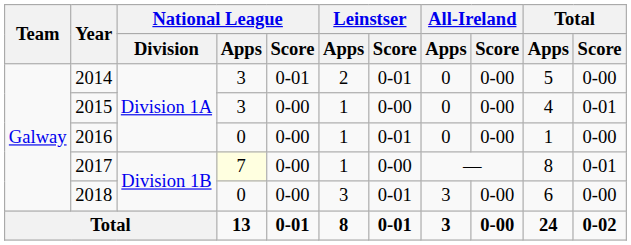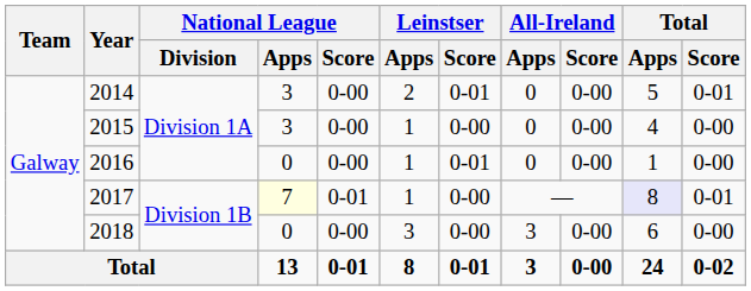 <table class="wikitable" style="text-align:center">
 <tr>
 <th rowspan="2">Team</th>
 <th rowspan="2">Year</th>
 <th colspan="3"><a href='#'>National League</a></th>
 <th colspan="2"><a href='#'>Leinstser</a></th>
 <th colspan="2"><a href='#'>All-Ireland</a></th>
 <th colspan="2">Total</th>
 </tr>
 <tr>
 <th>Division</th>
 <th>Apps</th>
 <th>Score</th>
 <th>Apps</th>
 <th>Score</th>
 <th>Apps</th>
 <th>Score</th>
 <th>Apps</th>
 <th>Score</th>
 </tr>
 <tr>
 <td rowspan="5"><a href='#'>Galway</a></td>
 <td>2014</td>
 <td rowspan="3"><a href='#'>Division 1A</a></td>
 <td>3</td>
-<td>0-01</td>
+<td>0-00</td>
 <td>2</td>
 <td>0-01</td>
 <td>0</td>
 <td>0-00</td>
 <td>5</td>
-<td>0-00</td>
+<td>0-01</td>
 </tr>
 <tr>
 <td>2015</td>
 <td>3</td>
 <td>0-00</td>
 <td>1</td>
 <td>0-00</td>
 <td>0</td>
 <td>0-00</td>
 <td>4</td>
-<td>0-01</td>
+<td>0-00</td>
 </tr>
 <tr>
 <td>2016</td>
 <td>0</td>
 <td>0-00</td>
 <td>1</td>
 <td>0-01</td>
 <td>0</td>
 <td>0-00</td>
 <td>1</td>
 <td>0-00</td>
 </tr>
 <tr>
 <td>2017</td>
 <td rowspan="2"><a href='#'>Division 1B</a></td>
 <td style="background: lightyellow;">7</td>
-<td>0-00</td>
+<td>0-01</td>
 <td>1</td>
 <td>0-00</td>
 <td colspan=2>—</td>
-<td>8</td>
+<td style="background: lavender;">8</td>
 <td>0-01</td>
 </tr>
 <tr>
 <td>2018</td>
 <td>0</td>
 <td>0-00</td>
 <td>3</td>
-<td>0-01</td>
+<td>0-00</td>
 <td>3</td>
 <td>0-00</td>
 <td>6</td>
 <td>0-00</td>
 </tr>
 <tr>
 <th colspan="3">Total</th>
 <td><strong>13</strong></td>
 <td><strong>0-01</strong></td>
 <td><strong>8</strong></td>
 <td><strong>0-01</strong></td>
 <td><strong>3</strong></td>
 <td><strong>0-00</strong></td>
 <td><strong>24</strong></td>
 <td><strong>0-02</strong></td>
 </tr>
 </table>
